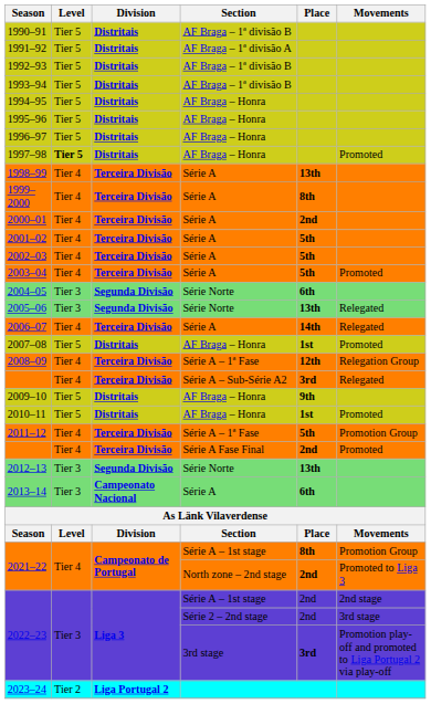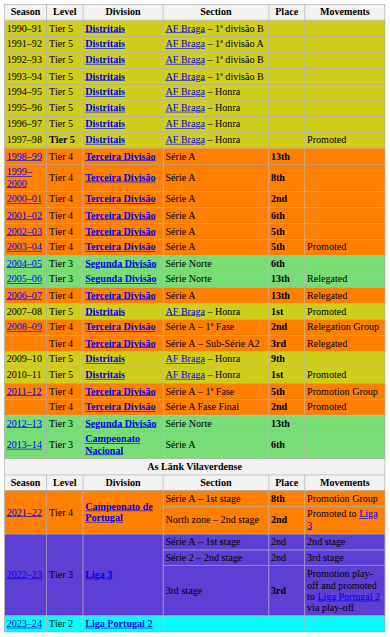 <table class="wikitable" style="text-align: left;">
 <tr>
 <th style="width: 60px;"><strong>Season</strong></th>
 <th style="width: 50px;"><strong>Level</strong></th>
 <th style="width: 120px;"><strong>Division</strong></th>
 <th style="width: 160px;"><strong>Section</strong></th>
 <th style="width: 50px;"><strong>Place</strong></th>
 <th style="width: 120px;"><strong>Movements</strong></th>
 </tr>
 <tr>
 <td style="background:#CECE1B;">1990–91</td>
 <td style="background:#CECE1B;">Tier 5</td>
 <td style="background:#CECE1B;"><strong><a href='#'>Distritais</a></strong></td>
 <td style="background:#CECE1B;"><a href='#'>AF Braga</a> – 1ª divisão B</td>
 <td style="background:#CECE1B;"></td>
 <td style="background:#CECE1B;"></td>
 </tr>
 <tr>
 <td style="background:#CECE1B;">1991–92</td>
 <td style="background:#CECE1B;">Tier 5</td>
 <td style="background:#CECE1B;"><strong><a href='#'>Distritais</a></strong></td>
 <td style="background:#CECE1B;"><a href='#'>AF Braga</a> – 1ª divisão A</td>
 <td style="background:#CECE1B;"></td>
 <td style="background:#CECE1B;"></td>
 </tr>
 <tr>
 <td style="background:#CECE1B;">1992–93</td>
 <td style="background:#CECE1B;">Tier 5</td>
 <td style="background:#CECE1B;"><strong><a href='#'>Distritais</a></strong></td>
 <td style="background:#CECE1B;"><a href='#'>AF Braga</a> – 1ª divisão B</td>
 <td style="background:#CECE1B;"></td>
 <td style="background:#CECE1B;"></td>
 </tr>
 <tr>
 <td style="background:#CECE1B;">1993–94</td>
 <td style="background:#CECE1B;">Tier 5</td>
 <td style="background:#CECE1B;"><strong><a href='#'>Distritais</a></strong></td>
 <td style="background:#CECE1B;"><a href='#'>AF Braga</a> – 1ª divisão B</td>
 <td style="background:#CECE1B;"></td>
 <td style="background:#CECE1B;"></td>
 </tr>
 <tr>
 <td style="background:#CECE1B;">1994–95</td>
 <td style="background:#CECE1B;">Tier 5</td>
 <td style="background:#CECE1B;"><strong><a href='#'>Distritais</a></strong></td>
 <td style="background:#CECE1B;"><a href='#'>AF Braga</a> – Honra</td>
 <td style="background:#CECE1B;"></td>
 <td style="background:#CECE1B;"></td>
 </tr>
 <tr>
 <td style="background:#CECE1B;">1995–96</td>
 <td style="background:#CECE1B;">Tier 5</td>
 <td style="background:#CECE1B;"><strong><a href='#'>Distritais</a></strong></td>
 <td style="background:#CECE1B;"><a href='#'>AF Braga</a> – Honra</td>
 <td style="background:#CECE1B;"></td>
 <td style="background:#CECE1B;"></td>
 </tr>
 <tr>
 <td style="background:#CECE1B;">1996–97</td>
 <td style="background:#CECE1B;">Tier 5</td>
 <td style="background:#CECE1B;"><strong><a href='#'>Distritais</a></strong></td>
 <td style="background:#CECE1B;"><a href='#'>AF Braga</a> – Honra</td>
 <td style="background:#CECE1B;"></td>
 <td style="background:#CECE1B;"></td>
 </tr>
 <tr>
 <td style="background:#CECE1B;">1997–98</td>
 <td style="background:#CECE1B;"><strong>Tier 5</strong></td>
 <td style="background:#CECE1B;"><strong><a href='#'>Distritais</a></strong></td>
 <td style="background:#CECE1B;"><a href='#'>AF Braga</a> – Honra</td>
 <td style="background:#CECE1B;"></td>
 <td style="background:#CECE1B;">Promoted</td>
 </tr>
 <tr>
 <td style="background:#FF7F00;"><a href='#'>1998–99</a></td>
 <td style="background:#FF7F00;">Tier 4</td>
 <td style="background:#FF7F00;"><strong><a href='#'>Terceira Divisão</a></strong></td>
 <td style="background:#FF7F00;">Série A</td>
 <td style="background:#FF7F00;"><strong>13th</strong></td>
 <td style="background:#FF7F00;"></td>
 </tr>
 <tr>
 <td style="background:#FF7F00;"><a href='#'>1999–2000</a></td>
 <td style="background:#FF7F00;">Tier 4</td>
 <td style="background:#FF7F00;"><strong><a href='#'>Terceira Divisão</a></strong></td>
 <td style="background:#FF7F00;">Série A</td>
 <td style="background:#FF7F00;"><strong>8th</strong></td>
 <td style="background:#FF7F00;"></td>
 </tr>
 <tr>
 <td style="background:#FF7F00;"><a href='#'>2000–01</a></td>
 <td style="background:#FF7F00;">Tier 4</td>
 <td style="background:#FF7F00;"><strong><a href='#'>Terceira Divisão</a></strong></td>
 <td style="background:#FF7F00;">Série A</td>
 <td style="background:#FF7F00;"><strong>2nd</strong></td>
 <td style="background:#FF7F00;"></td>
 </tr>
 <tr>
 <td style="background:#FF7F00;"><a href='#'>2001–02</a></td>
 <td style="background:#FF7F00;">Tier 4</td>
 <td style="background:#FF7F00;"><strong><a href='#'>Terceira Divisão</a></strong></td>
 <td style="background:#FF7F00;">Série A</td>
-<td style="background:#FF7F00;"><strong>5th</strong></td>
+<td style="background:#FF7F00;"><strong>6th</strong></td>
 <td style="background:#FF7F00;"></td>
 </tr>
 <tr>
 <td style="background:#FF7F00;"><a href='#'>2002–03</a></td>
 <td style="background:#FF7F00;">Tier 4</td>
 <td style="background:#FF7F00;"><strong><a href='#'>Terceira Divisão</a></strong></td>
 <td style="background:#FF7F00;">Série A</td>
 <td style="background:#FF7F00;"><strong>5th</strong></td>
 <td style="background:#FF7F00;"></td>
 </tr>
 <tr>
 <td style="background:#FF7F00;"><a href='#'>2003–04</a></td>
 <td style="background:#FF7F00;">Tier 4</td>
 <td style="background:#FF7F00;"><strong><a href='#'>Terceira Divisão</a></strong></td>
 <td style="background:#FF7F00;">Série A</td>
 <td style="background:#FF7F00;"><strong>5th</strong></td>
 <td style="background:#FF7F00;">Promoted</td>
 </tr>
 <tr>
 <td style="background:#77DD77;"><a href='#'>2004–05</a></td>
 <td style="background:#77DD77;">Tier 3</td>
 <td style="background:#77DD77;"><strong><a href='#'>Segunda Divisão</a></strong></td>
 <td style="background:#77DD77;">Série Norte</td>
 <td style="background:#77DD77;"><strong>6th</strong></td>
 <td style="background:#77DD77;"></td>
 </tr>
 <tr>
 <td style="background:#77DD77;"><a href='#'>2005–06</a></td>
 <td style="background:#77DD77;">Tier 3</td>
 <td style="background:#77DD77;"><strong><a href='#'>Segunda Divisão</a></strong></td>
 <td style="background:#77DD77;">Série Norte</td>
 <td style="background:#77DD77;"><strong>13th</strong></td>
 <td style="background:#77DD77;">Relegated</td>
 </tr>
 <tr>
 <td style="background:#FF7F00;"><a href='#'>2006–07</a></td>
 <td style="background:#FF7F00;">Tier 4</td>
 <td style="background:#FF7F00;"><strong><a href='#'>Terceira Divisão</a></strong></td>
 <td style="background:#FF7F00;">Série A</td>
-<td style="background:#FF7F00;"><strong>14th</strong></td>
+<td style="background:#FF7F00;"><strong>13th</strong></td>
 <td style="background:#FF7F00;">Relegated</td>
 </tr>
 <tr>
 <td style="background:#CECE1B;">2007–08</td>
 <td style="background:#CECE1B;">Tier 5</td>
 <td style="background:#CECE1B;"><strong><a href='#'>Distritais</a></strong></td>
 <td style="background:#CECE1B;"><a href='#'>AF Braga</a> – Honra</td>
 <td style="background:#CECE1B;"><strong>1st</strong></td>
 <td style="background:#CECE1B;">Promoted</td>
 </tr>
 <tr>
 <td style="background:#FF7F00;"><a href='#'>2008–09</a></td>
 <td style="background:#FF7F00;">Tier 4</td>
 <td style="background:#FF7F00;"><strong><a href='#'>Terceira Divisão</a></strong></td>
 <td style="background:#FF7F00;">Série A – 1ª Fase</td>
-<td style="background:#FF7F00;"><strong>12th</strong></td>
+<td style="background:#FF7F00;"><strong>2nd</strong></td>
 <td style="background:#FF7F00;">Relegation Group</td>
 </tr>
 <tr>
 <td style="background:#FF7F00;"></td>
 <td style="background:#FF7F00;">Tier 4</td>
 <td style="background:#FF7F00;"><strong><a href='#'>Terceira Divisão</a></strong></td>
 <td style="background:#FF7F00;">Série A – Sub-Série A2</td>
 <td style="background:#FF7F00;"><strong>3rd</strong></td>
 <td style="background:#FF7F00;">Relegated</td>
 </tr>
 <tr>
 <td style="background:#CECE1B;">2009–10</td>
 <td style="background:#CECE1B;">Tier 5</td>
 <td style="background:#CECE1B;"><strong><a href='#'>Distritais</a></strong></td>
 <td style="background:#CECE1B;"><a href='#'>AF Braga</a> – Honra</td>
 <td style="background:#CECE1B;"><strong>9th</strong></td>
 <td style="background:#CECE1B;"></td>
 </tr>
 <tr>
 <td style="background:#CECE1B;">2010–11</td>
 <td style="background:#CECE1B;">Tier 5</td>
 <td style="background:#CECE1B;"><strong><a href='#'>Distritais</a></strong></td>
 <td style="background:#CECE1B;"><a href='#'>AF Braga</a> – Honra</td>
 <td style="background:#CECE1B;"><strong>1st</strong></td>
 <td style="background:#CECE1B;">Promoted</td>
 </tr>
 <tr>
 <td style="background:#FF7F00;"><a href='#'>2011–12</a></td>
 <td style="background:#FF7F00;">Tier 4</td>
 <td style="background:#FF7F00;"><strong><a href='#'>Terceira Divisão</a></strong></td>
 <td style="background:#FF7F00;">Série A – 1ª Fase</td>
 <td style="background:#FF7F00;"><strong>5th</strong></td>
 <td style="background:#FF7F00;">Promotion Group</td>
 </tr>
 <tr>
 <td style="background:#FF7F00;"></td>
 <td style="background:#FF7F00;">Tier 4</td>
 <td style="background:#FF7F00;"><strong><a href='#'>Terceira Divisão</a></strong></td>
 <td style="background:#FF7F00;">Série A Fase Final</td>
 <td style="background:#FF7F00;"><strong>2nd</strong></td>
 <td style="background:#FF7F00;">Promoted</td>
 </tr>
 <tr>
 <td style="background:#77DD77;"><a href='#'>2012–13</a></td>
 <td style="background:#77DD77;">Tier 3</td>
 <td style="background:#77DD77;"><strong><a href='#'>Segunda Divisão</a></strong></td>
 <td style="background:#77DD77;">Série Norte</td>
 <td style="background:#77DD77;"><strong>13th</strong></td>
 <td style="background:#77DD77;"></td>
 </tr>
 <tr>
 <td style="background:#77DD77;"><a href='#'>2013–14</a></td>
 <td style="background:#77DD77;">Tier 3</td>
 <td style="background:#77DD77;"><strong><a href='#'>Campeonato Nacional</a></strong></td>
 <td style="background:#77DD77;">Série A</td>
 <td style="background:#77DD77;"><strong>6th</strong></td>
 <td style="background:#77DD77;"></td>
 </tr>
 <tr>
 <th colspan=6>As <strong>Länk Vilaverdense</strong></th>
 </tr>
 <tr>
 <th style="width: 60px;"><strong>Season</strong></th>
 <th style="width: 50px;"><strong>Level</strong></th>
 <th style="width: 120px;"><strong>Division</strong></th>
 <th style="width: 160px;"><strong>Section</strong></th>
 <th style="width: 50px;"><strong>Place</strong></th>
 <th style="width: 120px;"><strong>Movements</strong></th>
 </tr>
 <tr>
 <td rowspan="2" style="background:#FF7F00;"><a href='#'>2021–22</a></td>
 <td rowspan="2" style="background:#FF7F00;">Tier 4</td>
 <td rowspan="2" style="background:#FF7F00;"><strong><a href='#'>Campeonato de Portugal</a></strong></td>
 <td style="background:#FF7F00;">Série A – 1st stage</td>
 <td style="background:#FF7F00;"><strong>8th</strong></td>
 <td style="background:#FF7F00;">Promotion Group</td>
 </tr>
 <tr>
 <td style="background:#FF7F00;">North zone – 2nd stage</td>
 <td style="background:#FF7F00;"><strong>2nd</strong></td>
 <td style="background:#FF7F00;">Promoted to <a href='#'>Liga 3</a></td>
 </tr>
 <tr>
 <td rowspan="3" style="background:#5D3FD3;"><a href='#'>2022–23</a></td>
 <td rowspan="3" style="background:#5D3FD3;">Tier 3</td>
 <td rowspan="3" style="background:#5D3FD3;"><strong><a href='#'>Liga 3</a></strong></td>
 <td style="background:#5D3FD3;">Série A – 1st stage</td>
 <td style="background:#5D3FD3;">2nd</td>
 <td style="background:#5D3FD3;">2nd stage</td>
 </tr>
 <tr>
 <td style="background:#5D3FD3;">Série 2 – 2nd stage</td>
 <td style="background:#5D3FD3;">2nd</td>
 <td style="background:#5D3FD3;">3rd stage</td>
 </tr>
 <tr>
 <td style="background:#5D3FD3;">3rd stage</td>
 <td style="background:#5D3FD3;"><strong>3rd</strong></td>
 <td style="background:#5D3FD3;">Promotion play-off and promoted to <a href='#'>Liga Portugal 2</a> via play-off</td>
 </tr>
 <tr>
 <td style="background:#00FFFF;"><a href='#'>2023–24</a></td>
 <td style="background:#00FFFF;">Tier 2</td>
 <td style="background:#00FFFF;"><strong><a href='#'>Liga Portugal 2</a></strong></td>
 <td colspan="2" style="background:#00FFFF;"></td>
 <td style="background:#00FFFF;"></td>
 </tr>
 <tr>
 </tr>
 </table>
